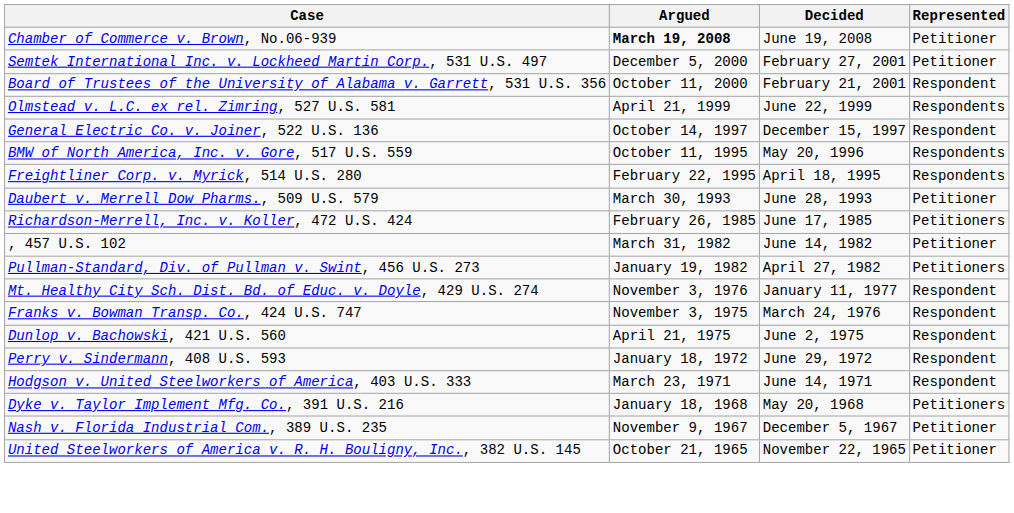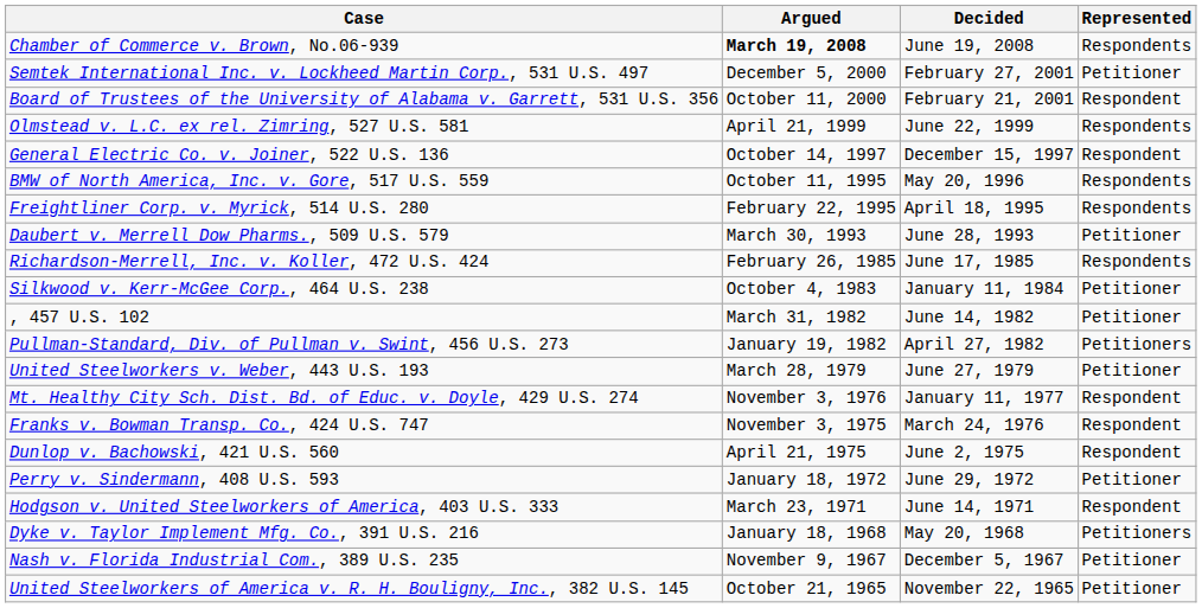 <table class="wikitable">
 <tr>
 <th>Case</th>
 <th>Argued</th>
 <th>Decided</th>
 <th>Represented</th>
 </tr>
 <tr>
 <td><em><a href='#'>Chamber of Commerce v. Brown</a></em>, No.06-939</td>
 <td><strong>March 19, 2008</strong></td>
 <td>June 19, 2008</td>
-<td>Petitioner</td>
+<td>Respondents</td>
 </tr>
 <tr>
 <td><em><a href='#'>Semtek International Inc. v. Lockheed Martin Corp.</a></em>, 531 U.S. 497</td>
 <td>December 5, 2000</td>
 <td>February 27, 2001</td>
 <td>Petitioner</td>
 </tr>
 <tr>
 <td><em><a href='#'>Board of Trustees of the University of Alabama v. Garrett</a></em>, 531 U.S. 356</td>
 <td>October 11, 2000</td>
 <td>February 21, 2001</td>
 <td>Respondent</td>
 </tr>
 <tr>
 <td><em><a href='#'>Olmstead v. L.C. ex rel. Zimring</a></em>, 527 U.S. 581</td>
 <td>April 21, 1999</td>
 <td>June 22, 1999</td>
 <td>Respondents</td>
 </tr>
 <tr>
 <td><em><a href='#'>General Electric Co. v. Joiner</a></em>, 522 U.S. 136</td>
 <td>October 14, 1997</td>
 <td>December 15, 1997</td>
 <td>Respondent</td>
 </tr>
 <tr>
 <td><em><a href='#'>BMW of North America, Inc. v. Gore</a></em>, 517 U.S. 559</td>
 <td>October 11, 1995</td>
 <td>May 20, 1996</td>
 <td>Respondents</td>
 </tr>
 <tr>
 <td><em><a href='#'>Freightliner Corp. v. Myrick</a></em>, 514 U.S. 280</td>
 <td>February 22, 1995</td>
 <td>April 18, 1995</td>
 <td>Respondents</td>
 </tr>
 <tr>
 <td><em><a href='#'>Daubert v. Merrell Dow Pharms.</a></em>, 509 U.S. 579</td>
 <td>March 30, 1993</td>
 <td>June 28, 1993</td>
 <td>Petitioner</td>
 </tr>
 <tr>
 <td><em><a href='#'>Richardson-Merrell, Inc. v. Koller</a></em>, 472 U.S. 424</td>
 <td>February 26, 1985</td>
 <td>June 17, 1985</td>
-<td>Petitioners</td>
+<td>Respondents</td>
+</tr>
+<tr>
+<td><em><a href='#'>Silkwood v. Kerr-McGee Corp.</a></em>, 464 U.S. 238</td>
+<td>October 4, 1983</td>
+<td>January 11, 1984</td>
+<td>Petitioner</td>
 </tr>
 <tr>
 <td><em></em>, 457 U.S. 102</td>
 <td>March 31, 1982</td>
 <td>June 14, 1982</td>
 <td>Petitioner</td>
 </tr>
 <tr>
 <td><em><a href='#'>Pullman-Standard, Div. of Pullman v. Swint</a></em>, 456 U.S. 273</td>
 <td>January 19, 1982</td>
 <td>April 27, 1982</td>
 <td>Petitioners</td>
+</tr>
+<tr>
+<td><em><a href='#'>United Steelworkers v. Weber</a></em>, 443 U.S. 193</td>
+<td>March 28, 1979</td>
+<td>June 27, 1979</td>
+<td>Petitioner</td>
 </tr>
 <tr>
 <td><em><a href='#'>Mt. Healthy City Sch. Dist. Bd. of Educ. v. Doyle</a></em>, 429 U.S. 274</td>
 <td>November 3, 1976</td>
 <td>January 11, 1977</td>
 <td>Respondent</td>
 </tr>
 <tr>
 <td><em><a href='#'>Franks v. Bowman Transp. Co.</a></em>, 424 U.S. 747</td>
 <td>November 3, 1975</td>
 <td>March 24, 1976</td>
 <td>Respondent</td>
 </tr>
 <tr>
 <td><em><a href='#'>Dunlop v. Bachowski</a></em>, 421 U.S. 560</td>
 <td>April 21, 1975</td>
 <td>June 2, 1975</td>
 <td>Respondent</td>
 </tr>
 <tr>
 <td><em><a href='#'>Perry v. Sindermann</a></em>, 408 U.S. 593</td>
 <td>January 18, 1972</td>
 <td>June 29, 1972</td>
-<td>Respondent</td>
+<td>Petitioner</td>
 </tr>
 <tr>
 <td><em><a href='#'>Hodgson v. United Steelworkers of America</a></em>, 403 U.S. 333</td>
 <td>March 23, 1971</td>
 <td>June 14, 1971</td>
 <td>Respondent</td>
 </tr>
 <tr>
 <td><em><a href='#'>Dyke v. Taylor Implement Mfg. Co.</a></em>, 391 U.S. 216</td>
 <td>January 18, 1968</td>
 <td>May 20, 1968</td>
 <td>Petitioners</td>
 </tr>
 <tr>
 <td><em><a href='#'>Nash v. Florida Industrial Com.</a></em>, 389 U.S. 235</td>
 <td>November 9, 1967</td>
 <td>December 5, 1967</td>
 <td>Petitioner</td>
 </tr>
 <tr>
 <td><em><a href='#'>United Steelworkers of America v. R. H. Bouligny, Inc.</a></em>, 382 U.S. 145</td>
 <td>October 21, 1965</td>
 <td>November 22, 1965</td>
 <td>Petitioner</td>
 </tr>
 </table>
